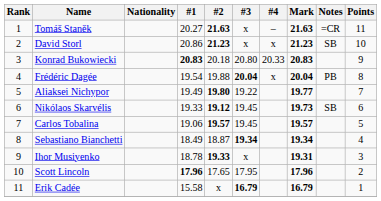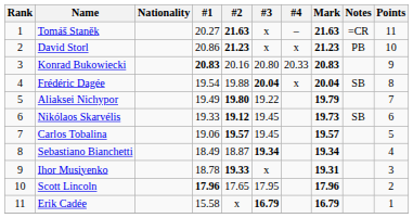 <table class="wikitable sortable" style="text-align:center">
 <tr>
 <th>Rank</th>
 <th>Name</th>
 <th>Nationality</th>
 <th>#1</th>
 <th>#2</th>
 <th>#3</th>
 <th>#4</th>
 <th>Mark</th>
 <th>Notes</th>
 <th>Points</th>
 </tr>
 <tr>
 <td>1</td>
 <td align=left><a href='#'>Tomáš Staněk</a></td>
 <td align=left></td>
 <td>20.27</td>
 <td><strong>21.63</strong></td>
 <td>x</td>
 <td>–</td>
 <td><strong>21.63</strong></td>
 <td>=CR</td>
 <td>11</td>
 </tr>
 <tr>
 <td>2</td>
 <td align=left><a href='#'>David Storl</a></td>
 <td align=left></td>
 <td>20.86</td>
 <td><strong>21.23</strong></td>
 <td>x</td>
 <td>x</td>
 <td><strong>21.23</strong></td>
-<td>SB</td>
+<td>PB</td>
 <td>10</td>
 </tr>
 <tr>
 <td>3</td>
 <td align=left><a href='#'>Konrad Bukowiecki</a></td>
 <td align=left></td>
 <td><strong>20.83</strong></td>
-<td>20.18</td>
+<td>20.16</td>
 <td>20.80</td>
 <td>20.33</td>
 <td><strong>20.83</strong></td>
 <td></td>
 <td>9</td>
 </tr>
 <tr>
 <td>4</td>
 <td align=left><a href='#'>Frédéric Dagée</a></td>
 <td align=left></td>
 <td>19.54</td>
 <td>19.88</td>
 <td><strong>20.04</strong></td>
 <td>x</td>
 <td><strong>20.04</strong></td>
-<td>PB</td>
+<td>SB</td>
 <td>8</td>
 </tr>
 <tr>
 <td>5</td>
 <td align=left><a href='#'>Aliaksei Nichypor</a></td>
 <td align=left></td>
 <td>19.49</td>
 <td><strong>19.80</strong></td>
 <td>19.22</td>
 <td></td>
-<td><strong>19.77</strong></td>
+<td><strong>19.79</strong></td>
 <td></td>
 <td>7</td>
 </tr>
 <tr>
 <td>6</td>
 <td align=left><a href='#'>Nikólaos Skarvélis</a></td>
 <td align=left></td>
 <td>19.33</td>
 <td><strong>19.12</strong></td>
 <td>19.45</td>
 <td></td>
 <td><strong>19.73</strong></td>
 <td>SB</td>
 <td>6</td>
 </tr>
 <tr>
 <td>7</td>
 <td align=left><a href='#'>Carlos Tobalina</a></td>
 <td align=left></td>
 <td>19.06</td>
 <td><strong>19.57</strong></td>
 <td>19.45</td>
 <td></td>
 <td><strong>19.57</strong></td>
 <td></td>
 <td>5</td>
 </tr>
 <tr>
 <td>8</td>
 <td align=left><a href='#'>Sebastiano Bianchetti</a></td>
 <td align=left></td>
 <td>18.49</td>
 <td>18.87</td>
 <td><strong>19.34</strong></td>
 <td></td>
 <td><strong>19.34</strong></td>
 <td></td>
 <td>4</td>
 </tr>
 <tr>
 <td>9</td>
 <td align=left><a href='#'>Ihor Musiyenko</a></td>
 <td align=left></td>
 <td>18.78</td>
 <td><strong>19.33</strong></td>
 <td>x</td>
 <td></td>
 <td><strong>19.31</strong></td>
 <td></td>
 <td>3</td>
 </tr>
 <tr>
 <td>10</td>
 <td align=left><a href='#'>Scott Lincoln</a></td>
 <td align=left></td>
 <td><strong>17.96</strong></td>
 <td>17.65</td>
 <td>17.95</td>
 <td></td>
 <td><strong>17.96</strong></td>
 <td></td>
 <td>2</td>
 </tr>
 <tr>
 <td>11</td>
 <td align=left><a href='#'>Erik Cadée</a></td>
 <td align=left></td>
 <td>15.58</td>
 <td>x</td>
 <td><strong>16.79</strong></td>
 <td></td>
 <td><strong>16.79</strong></td>
 <td></td>
 <td>1</td>
 </tr>
 <tr>
 </tr>
 </table>
